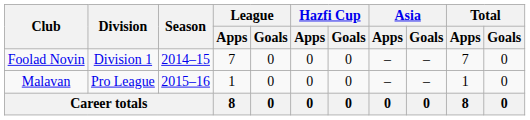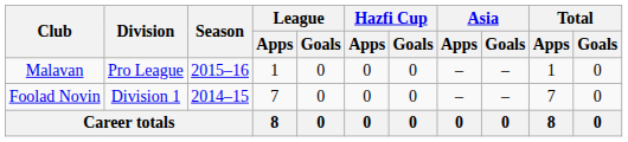 <table class="wikitable" style="text-align: center;">
 <tr>
 <th rowspan="2">Club</th>
 <th rowspan="2">Division</th>
 <th rowspan="2">Season</th>
 <th colspan="2">League</th>
 <th colspan="2"><a href='#'>Hazfi Cup</a></th>
 <th colspan="2"><a href='#'>Asia</a></th>
 <th colspan="2">Total</th>
 </tr>
 <tr>
 <th>Apps</th>
 <th>Goals</th>
 <th>Apps</th>
 <th>Goals</th>
 <th>Apps</th>
 <th>Goals</th>
 <th>Apps</th>
 <th>Goals</th>
 </tr>
 <tr>
+<td><a href='#'>Malavan</a></td>
+<td><a href='#'>Pro League</a></td>
+<td><a href='#'>2015–16</a></td>
+<td>1</td>
+<td>0</td>
+<td>0</td>
+<td>0</td>
+<td>–</td>
+<td>–</td>
+<td>1</td>
+<td>0</td>
+</tr>
+<tr>
 <td><a href='#'>Foolad Novin</a></td>
 <td><a href='#'>Division 1</a></td>
 <td><a href='#'>2014–15</a></td>
 <td>7</td>
 <td>0</td>
 <td>0</td>
 <td>0</td>
 <td>–</td>
 <td>–</td>
 <td>7</td>
-<td>0</td>
-</tr>
-<tr>
-<td><a href='#'>Malavan</a></td>
-<td><a href='#'>Pro League</a></td>
-<td><a href='#'>2015–16</a></td>
-<td>1</td>
-<td>0</td>
-<td>0</td>
-<td>0</td>
-<td>–</td>
-<td>–</td>
-<td>1</td>
 <td>0</td>
 </tr>
 <tr>
 <th colspan=3>Career totals</th>
 <th>8</th>
 <th>0</th>
 <th>0</th>
 <th>0</th>
 <th>0</th>
 <th>0</th>
 <th>8</th>
 <th>0</th>
 </tr>
 </table>
